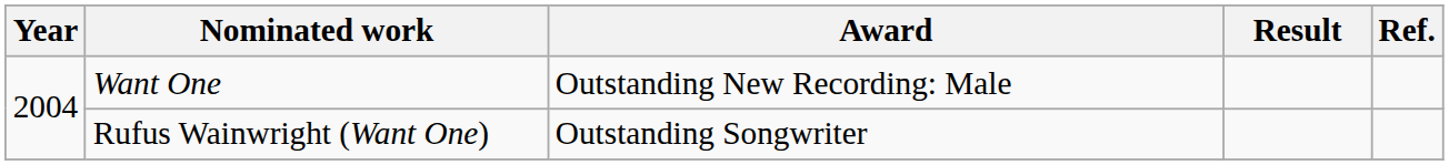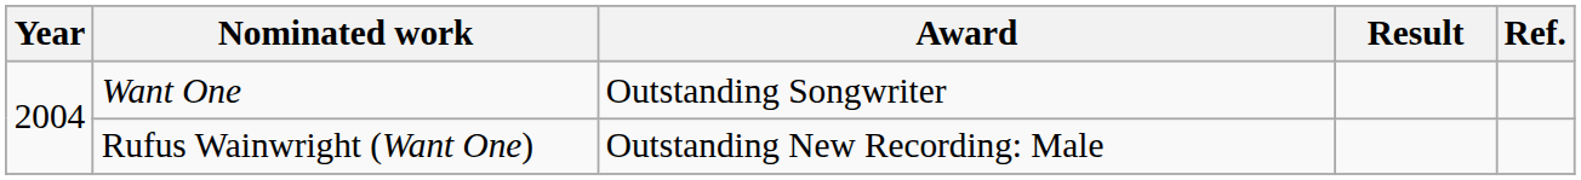 <table class="wikitable">
 <tr>
 <th>Year</th>
 <th width="220">Nominated work</th>
 <th width="325">Award</th>
 <th width="65">Result</th>
 <th>Ref.</th>
 </tr>
 <tr>
 <td align="center" rowspan=2>2004</td>
 <td><em>Want One</em></td>
-<td>Outstanding New Recording: Male</td>
+<td>Outstanding Songwriter</td>
 <td></td>
 <td align="center"></td>
 </tr>
 <tr>
 <td>Rufus Wainwright (<em>Want One</em>)</td>
-<td>Outstanding Songwriter</td>
+<td>Outstanding New Recording: Male</td>
 <td></td>
 <td align="center"></td>
 </tr>
 </table>
